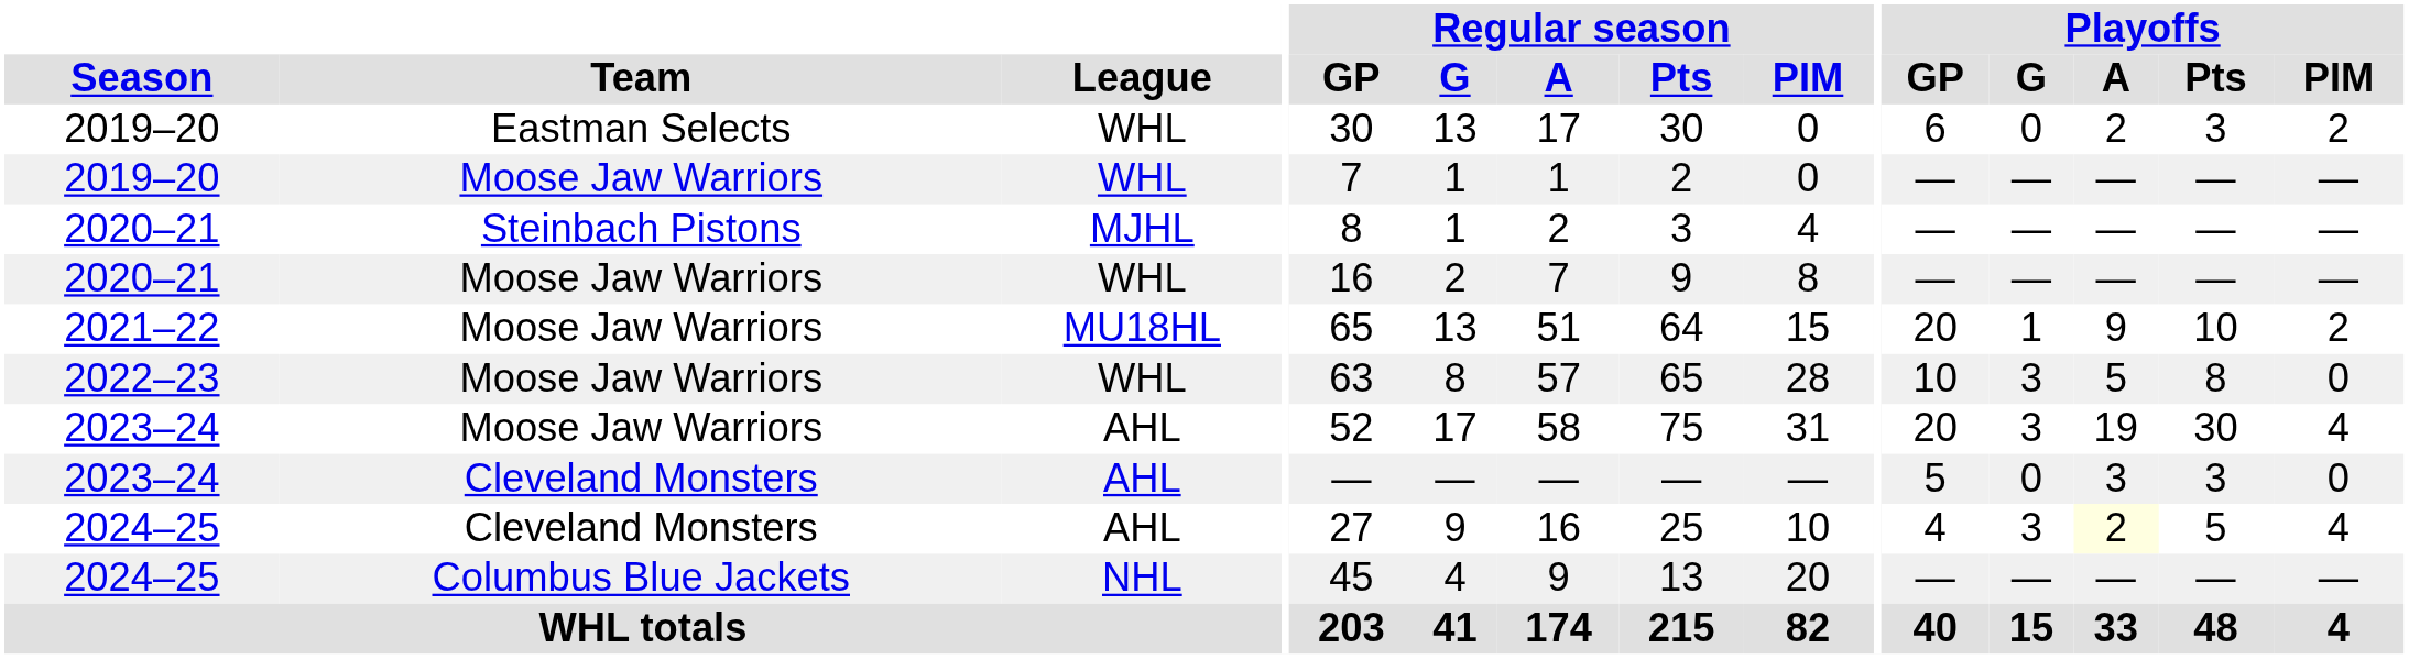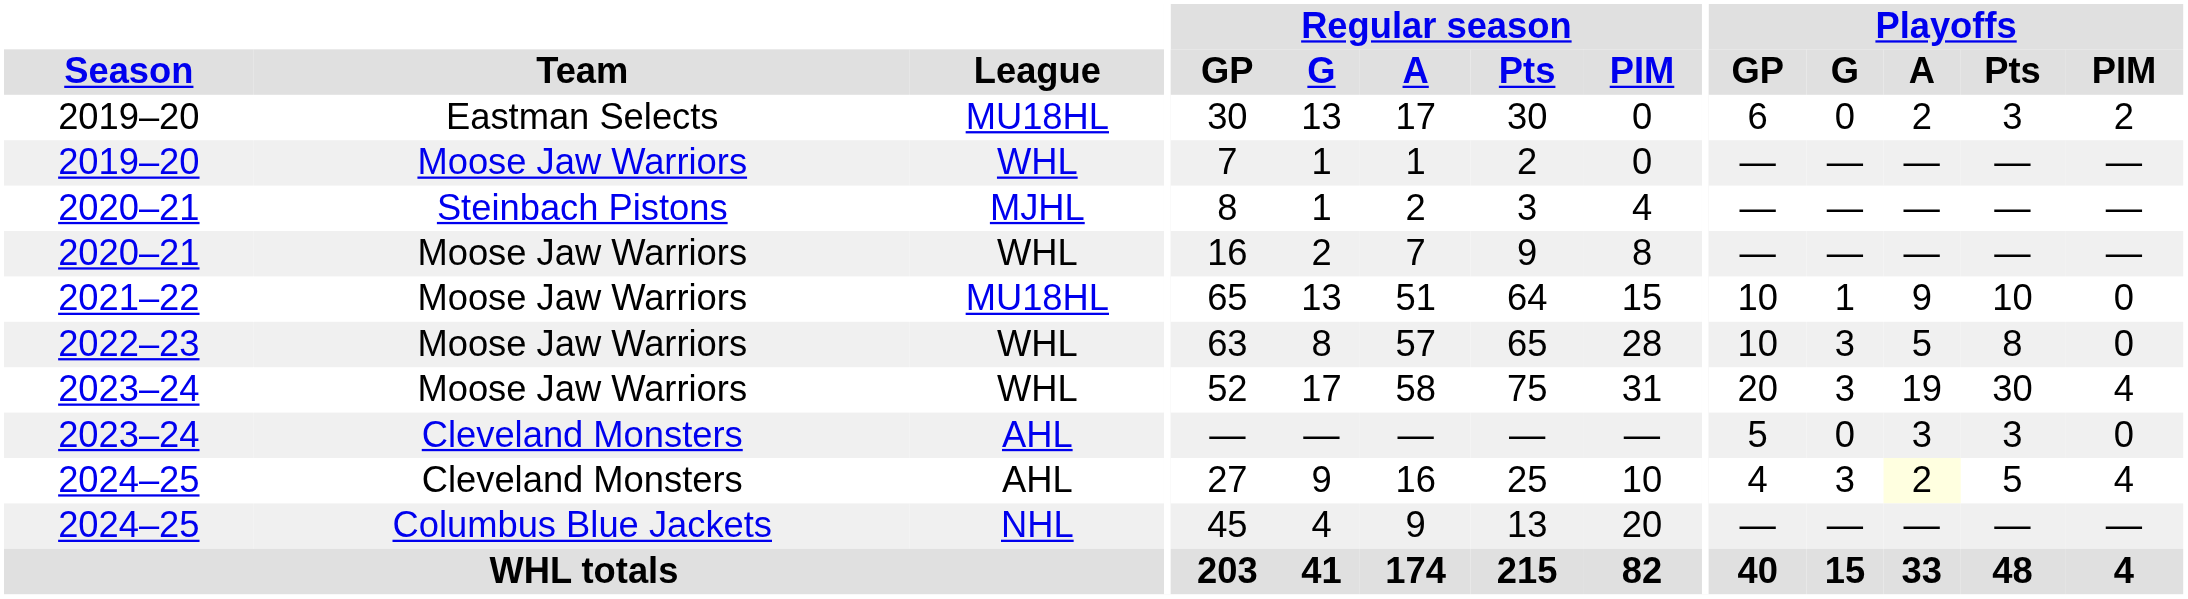 <table border="0" cellpadding="1" cellspacing="0" style="text-align:center; width:60em">
 <tr bgcolor="#e0e0e0">
 <th colspan="3" bgcolor="#ffffff"></th>
 <th rowspan="99" bgcolor="#ffffff"></th>
 <th colspan="5"><a href='#'>Regular season</a></th>
 <th rowspan="99" bgcolor="#ffffff"></th>
 <th colspan="5"><a href='#'>Playoffs</a></th>
 </tr>
 <tr bgcolor="#e0e0e0">
 <th><a href='#'>Season</a></th>
 <th>Team</th>
 <th>League</th>
 <th>GP</th>
 <th><a href='#'>G</a></th>
 <th><a href='#'>A</a></th>
 <th><a href='#'>Pts</a></th>
 <th><a href='#'>PIM</a></th>
 <th>GP</th>
 <th>G</th>
 <th>A</th>
 <th>Pts</th>
 <th>PIM</th>
 </tr>
 <tr>
 <td>2019–20</td>
 <td>Eastman Selects</td>
-<td>WHL</td>
+<td><a href='#'>MU18HL</a></td>
 <td>30</td>
 <td>13</td>
 <td>17</td>
 <td>30</td>
 <td>0</td>
 <td>6</td>
 <td>0</td>
 <td>2</td>
 <td>3</td>
 <td>2</td>
 </tr>
 <tr bgcolor="#f0f0f0">
 <td><a href='#'>2019–20</a></td>
 <td><a href='#'>Moose Jaw Warriors</a></td>
 <td><a href='#'>WHL</a></td>
 <td>7</td>
 <td>1</td>
 <td>1</td>
 <td>2</td>
 <td>0</td>
 <td>—</td>
 <td>—</td>
 <td>—</td>
 <td>—</td>
 <td>—</td>
 </tr>
 <tr>
 <td><a href='#'>2020–21</a></td>
 <td><a href='#'>Steinbach Pistons</a></td>
 <td><a href='#'>MJHL</a></td>
 <td>8</td>
 <td>1</td>
 <td>2</td>
 <td>3</td>
 <td>4</td>
 <td>—</td>
 <td>—</td>
 <td>—</td>
 <td>—</td>
 <td>—</td>
 </tr>
 <tr bgcolor="#f0f0f0">
 <td><a href='#'>2020–21</a></td>
 <td>Moose Jaw Warriors</td>
 <td>WHL</td>
 <td>16</td>
 <td>2</td>
 <td>7</td>
 <td>9</td>
 <td>8</td>
 <td>—</td>
 <td>—</td>
 <td>—</td>
 <td>—</td>
 <td>—</td>
 </tr>
 <tr>
 <td><a href='#'>2021–22</a></td>
 <td>Moose Jaw Warriors</td>
 <td><a href='#'>MU18HL</a></td>
 <td>65</td>
 <td>13</td>
 <td>51</td>
 <td>64</td>
 <td>15</td>
-<td>20</td>
+<td>10</td>
 <td>1</td>
 <td>9</td>
 <td>10</td>
-<td>2</td>
+<td>0</td>
 </tr>
 <tr bgcolor="#f0f0f0">
 <td><a href='#'>2022–23</a></td>
 <td>Moose Jaw Warriors</td>
 <td>WHL</td>
 <td>63</td>
 <td>8</td>
 <td>57</td>
 <td>65</td>
 <td>28</td>
 <td>10</td>
 <td>3</td>
 <td>5</td>
 <td>8</td>
 <td>0</td>
 </tr>
 <tr>
 <td><a href='#'>2023–24</a></td>
 <td>Moose Jaw Warriors</td>
-<td>AHL</td>
+<td>WHL</td>
 <td>52</td>
 <td>17</td>
 <td>58</td>
 <td>75</td>
 <td>31</td>
 <td>20</td>
 <td>3</td>
 <td>19</td>
 <td>30</td>
 <td>4</td>
 </tr>
 <tr bgcolor="#f0f0f0">
 <td><a href='#'>2023–24</a></td>
 <td><a href='#'>Cleveland Monsters</a></td>
 <td><a href='#'>AHL</a></td>
 <td>—</td>
 <td>—</td>
 <td>—</td>
 <td>—</td>
 <td>—</td>
 <td>5</td>
 <td>0</td>
 <td>3</td>
 <td>3</td>
 <td>0</td>
 </tr>
 <tr>
 <td><a href='#'>2024–25</a></td>
 <td>Cleveland Monsters</td>
 <td>AHL</td>
 <td>27</td>
 <td>9</td>
 <td>16</td>
 <td>25</td>
 <td>10</td>
 <td>4</td>
 <td>3</td>
 <td style="background: lightyellow;">2</td>
 <td>5</td>
 <td>4</td>
 </tr>
 <tr bgcolor="#f0f0f0">
 <td><a href='#'>2024–25</a></td>
 <td><a href='#'>Columbus Blue Jackets</a></td>
 <td><a href='#'>NHL</a></td>
 <td>45</td>
 <td>4</td>
 <td>9</td>
 <td>13</td>
 <td>20</td>
 <td>—</td>
 <td>—</td>
 <td>—</td>
 <td>—</td>
 <td>—</td>
 </tr>
 <tr bgcolor="#e0e0e0">
 <th colspan="3">WHL totals</th>
 <th>203</th>
 <th>41</th>
 <th>174</th>
 <th>215</th>
 <th>82</th>
 <th>40</th>
 <th>15</th>
 <th>33</th>
 <th>48</th>
 <th>4</th>
 </tr>
 </table>
